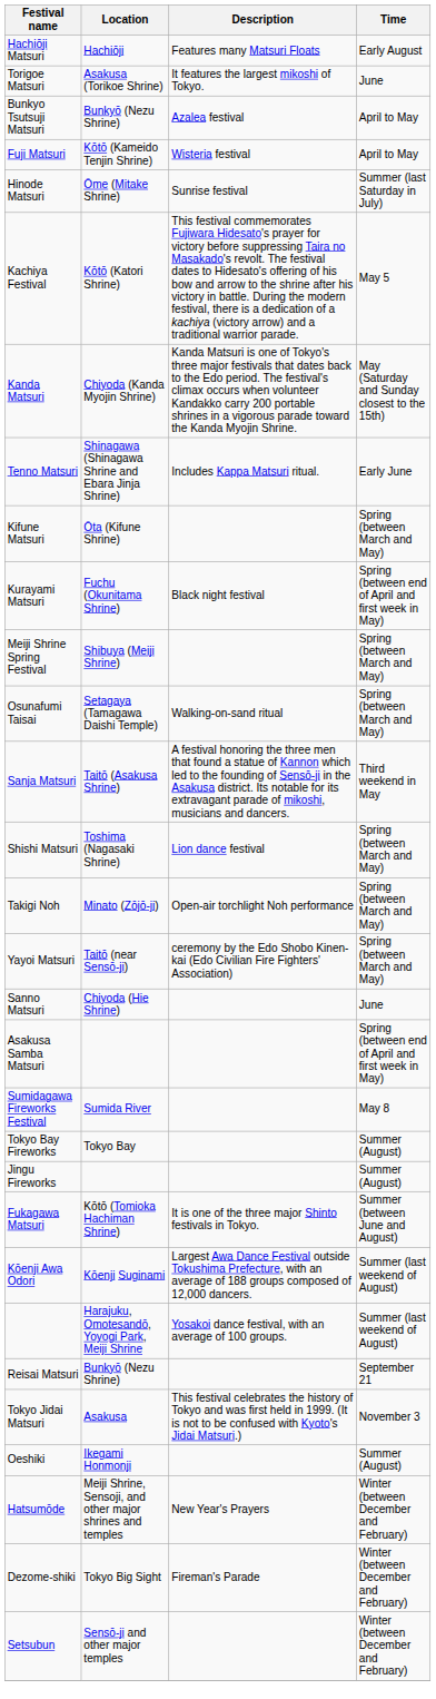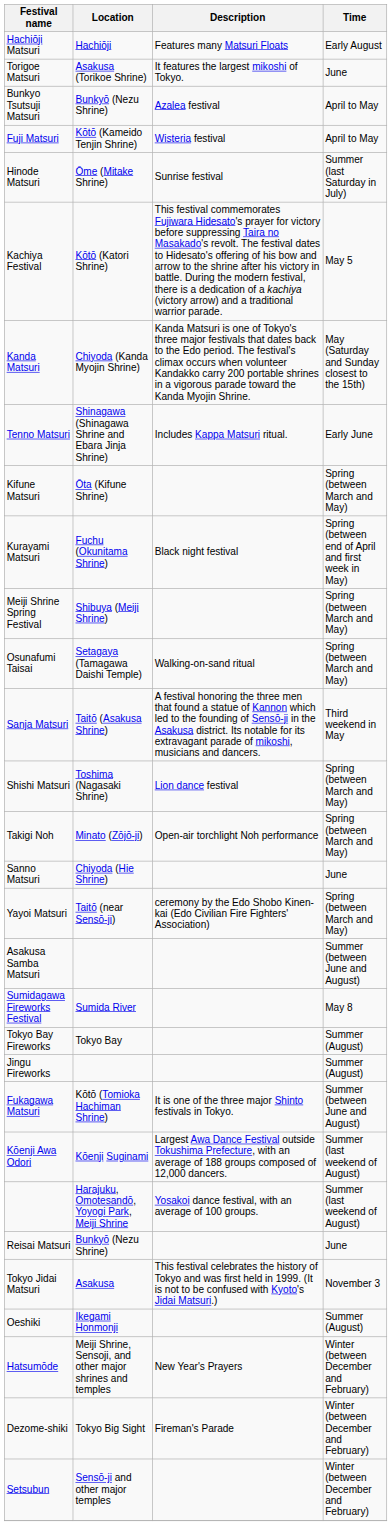 <table class="wikitable sortable">
 <tr>
 <th>Festival name</th>
 <th>Location</th>
 <th>Description</th>
 <th>Time</th>
 </tr>
 <tr>
 <td><a href='#'>Hachiōji</a> Matsuri</td>
 <td><a href='#'>Hachiōji</a></td>
 <td>Features many <a href='#'>Matsuri Floats</a></td>
 <td>Early August</td>
 </tr>
 <tr>
 <td>Torigoe Matsuri</td>
 <td><a href='#'>Asakusa</a> (Torikoe Shrine)</td>
 <td>It features the largest <a href='#'>mikoshi</a> of Tokyo.</td>
 <td>June</td>
 </tr>
 <tr>
 <td>Bunkyo Tsutsuji Matsuri</td>
 <td><a href='#'>Bunkyō</a> (Nezu Shrine)</td>
 <td><a href='#'>Azalea</a> festival</td>
 <td>April to May</td>
 </tr>
 <tr>
 <td><a href='#'>Fuji Matsuri</a></td>
 <td><a href='#'>Kōtō</a> (Kameido Tenjin Shrine)</td>
 <td><a href='#'>Wisteria</a> festival</td>
 <td>April to May</td>
 </tr>
 <tr>
 <td>Hinode Matsuri</td>
 <td><a href='#'>Ōme</a> (<a href='#'>Mitake</a> Shrine)</td>
 <td>Sunrise festival</td>
 <td>Summer (last Saturday in July)</td>
 </tr>
 <tr>
 <td>Kachiya Festival</td>
 <td><a href='#'>Kōtō</a> (Katori Shrine)</td>
 <td>This festival commemorates <a href='#'>Fujiwara Hidesato</a>'s prayer for victory before suppressing <a href='#'>Taira no Masakado</a>'s revolt.  The festival dates to Hidesato's offering of his bow and arrow to the shrine after his victory in battle. During the modern festival, there is a dedication of a <em>kachiya</em> (victory arrow) and a traditional warrior parade.</td>
 <td>May 5</td>
 </tr>
 <tr>
 <td><a href='#'>Kanda Matsuri</a></td>
 <td><a href='#'>Chiyoda</a> (Kanda Myojin Shrine)</td>
 <td>Kanda Matsuri is one of Tokyo's three major festivals that dates back to the Edo period. The festival's climax occurs when volunteer Kandakko carry 200 portable shrines in a vigorous parade toward the Kanda Myojin Shrine.</td>
 <td>May (Saturday and Sunday closest to the 15th)</td>
 </tr>
 <tr>
 <td><a href='#'>Tenno Matsuri</a></td>
 <td><a href='#'>Shinagawa</a> (Shinagawa Shrine and Ebara Jinja Shrine)</td>
 <td>Includes <a href='#'>Kappa Matsuri</a> ritual.</td>
 <td>Early June</td>
 </tr>
 <tr>
 <td>Kifune Matsuri</td>
 <td><a href='#'>Ōta</a> (Kifune Shrine)</td>
 <td></td>
 <td>Spring (between March and May)</td>
 </tr>
 <tr>
 <td>Kurayami Matsuri</td>
 <td><a href='#'>Fuchu</a> (<a href='#'>Okunitama Shrine</a>)</td>
 <td>Black night festival</td>
 <td>Spring (between end of April and first week in May)</td>
 </tr>
 <tr>
 <td>Meiji Shrine Spring Festival</td>
 <td><a href='#'>Shibuya</a> (<a href='#'>Meiji Shrine</a>)</td>
 <td></td>
 <td>Spring (between March and May)</td>
 </tr>
 <tr>
 <td>Osunafumi Taisai</td>
 <td><a href='#'>Setagaya</a> (Tamagawa Daishi Temple)</td>
 <td>Walking-on-sand ritual</td>
 <td>Spring (between March and May)</td>
 </tr>
 <tr>
 <td><a href='#'>Sanja Matsuri</a></td>
 <td><a href='#'>Taitō</a> (<a href='#'>Asakusa Shrine</a>)</td>
 <td>A festival honoring the three men that found a statue of <a href='#'>Kannon</a> which led to the founding of <a href='#'>Sensō-ji</a> in the <a href='#'>Asakusa</a> district. Its notable for its extravagant parade of <a href='#'>mikoshi</a>, musicians and dancers.</td>
 <td>Third weekend in May</td>
 </tr>
 <tr>
 <td>Shishi Matsuri</td>
 <td><a href='#'>Toshima</a> (Nagasaki Shrine)</td>
 <td><a href='#'>Lion dance</a> festival</td>
 <td>Spring (between March and May)</td>
 </tr>
 <tr>
 <td>Takigi Noh</td>
 <td><a href='#'>Minato</a> (<a href='#'>Zōjō-ji</a>)</td>
 <td>Open-air torchlight Noh performance</td>
 <td>Spring (between March and May)</td>
 </tr>
 <tr>
+<td>Sanno Matsuri</td>
+<td><a href='#'>Chiyoda</a> (<a href='#'>Hie Shrine</a>)</td>
+<td></td>
+<td>June</td>
+</tr>
+<tr>
 <td>Yayoi Matsuri</td>
 <td><a href='#'>Taitō</a> (near <a href='#'>Sensō-ji</a>)</td>
 <td>ceremony by the Edo Shobo Kinen-kai (Edo Civilian Fire Fighters' Association)</td>
 <td>Spring (between March and May)</td>
 </tr>
 <tr>
-<td>Sanno Matsuri</td>
-<td><a href='#'>Chiyoda</a> (<a href='#'>Hie Shrine</a>)</td>
-<td></td>
-<td>June</td>
-</tr>
-<tr>
 <td>Asakusa Samba Matsuri</td>
 <td></td>
 <td></td>
-<td>Spring (between end of April and first week in May)</td>
+<td>Summer (between June and August)</td>
 </tr>
 <tr>
 <td><a href='#'>Sumidagawa Fireworks Festival</a></td>
 <td><a href='#'>Sumida River</a></td>
 <td></td>
 <td>May 8</td>
 </tr>
 <tr>
 <td>Tokyo Bay Fireworks</td>
 <td>Tokyo Bay</td>
 <td></td>
 <td>Summer (August)</td>
 </tr>
 <tr>
 <td>Jingu Fireworks</td>
 <td></td>
 <td></td>
 <td>Summer (August)</td>
 </tr>
 <tr>
 <td><a href='#'>Fukagawa Matsuri</a></td>
 <td>Kōtō (<a href='#'>Tomioka Hachiman Shrine</a>)</td>
 <td>It is one of the three major <a href='#'>Shinto</a> festivals in Tokyo.</td>
 <td>Summer (between June and August)</td>
 </tr>
 <tr>
 <td><a href='#'>Kōenji Awa Odori</a></td>
 <td><a href='#'>Kōenji</a> <a href='#'>Suginami</a></td>
 <td>Largest <a href='#'>Awa Dance Festival</a> outside <a href='#'>Tokushima Prefecture</a>, with an average of 188 groups composed of 12,000 dancers.</td>
 <td>Summer (last weekend of August)</td>
 </tr>
 <tr>
 <td></td>
 <td><a href='#'>Harajuku</a>, <a href='#'>Omotesandō</a>, <a href='#'>Yoyogi Park</a>, <a href='#'>Meiji Shrine</a></td>
 <td><a href='#'>Yosakoi</a> dance festival, with an average of 100 groups.</td>
 <td>Summer (last weekend of August)</td>
 </tr>
 <tr>
 <td>Reisai Matsuri</td>
 <td><a href='#'>Bunkyō</a> (Nezu Shrine)</td>
 <td></td>
-<td>September 21</td>
+<td>June</td>
 </tr>
 <tr>
 <td>Tokyo Jidai Matsuri</td>
 <td><a href='#'>Asakusa</a></td>
 <td>This festival celebrates the history of Tokyo and was first held in 1999. (It is not to be confused with <a href='#'>Kyoto</a>'s <a href='#'>Jidai Matsuri</a>.)</td>
 <td>November 3</td>
 </tr>
 <tr>
 <td>Oeshiki</td>
 <td><a href='#'>Ikegami Honmonji</a></td>
 <td></td>
 <td>Summer (August)</td>
 </tr>
 <tr>
 <td><a href='#'>Hatsumōde</a></td>
 <td>Meiji Shrine, Sensoji, and other major shrines and temples</td>
 <td>New Year's Prayers</td>
 <td>Winter (between December and February)</td>
 </tr>
 <tr>
 <td>Dezome-shiki</td>
 <td>Tokyo Big Sight</td>
 <td>Fireman's Parade</td>
 <td>Winter (between December and February)</td>
 </tr>
 <tr>
 <td><a href='#'>Setsubun</a></td>
 <td><a href='#'>Sensō-ji</a> and other major temples</td>
 <td></td>
 <td>Winter (between December and February)</td>
 </tr>
 <tr>
 </tr>
 </table>
